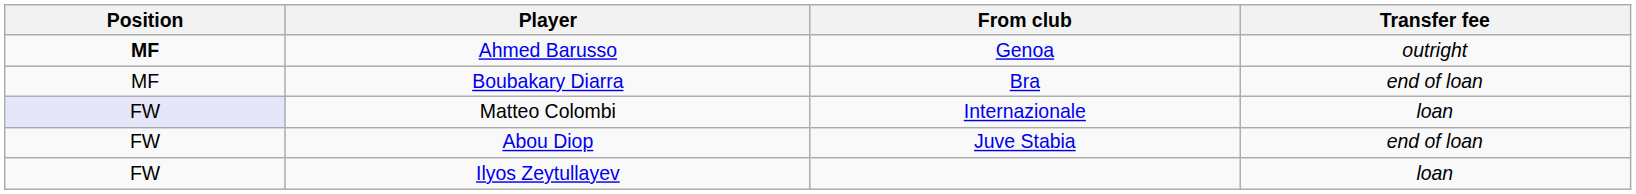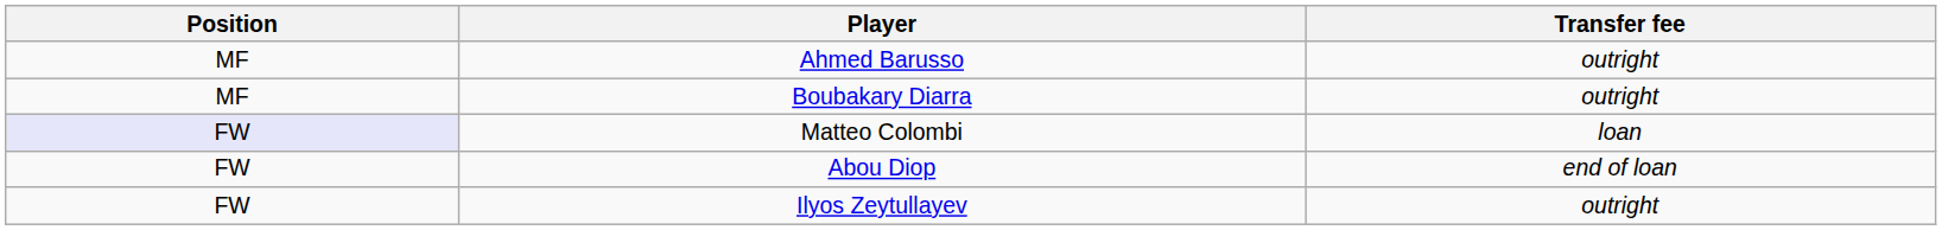 <table class="wikitable sortable" style="width:90%; text-align:center; font-size:85%; text-align:centre;">
 <tr>
 <th>Position</th>
 <th>Player</th>
-<th>From club</th>
 <th>Transfer fee</th>
 </tr>
 <tr>
-<td><strong>MF</strong></td>
+<td>MF</td>
 <td><a href='#'>Ahmed Barusso</a></td>
-<td><a href='#'>Genoa</a></td>
 <td><em>outright</em></td>
 </tr>
 <tr>
 <td>MF</td>
 <td><a href='#'>Boubakary Diarra</a></td>
-<td><a href='#'>Bra</a></td>
-<td><em>end of loan</em></td>
+<td><em>outright</em></td>
 </tr>
 <tr>
 <td style="background: lavender;">FW</td>
 <td>Matteo Colombi</td>
-<td><a href='#'>Internazionale</a></td>
 <td><em>loan</em></td>
 </tr>
 <tr>
 <td>FW</td>
 <td><a href='#'>Abou Diop</a></td>
-<td><a href='#'>Juve Stabia</a></td>
 <td><em>end of loan</em></td>
 </tr>
 <tr>
 <td>FW</td>
 <td><a href='#'>Ilyos Zeytullayev</a></td>
-<td></td>
-<td><em>loan</em></td>
+<td><em>outright</em></td>
 </tr>
 </table>
